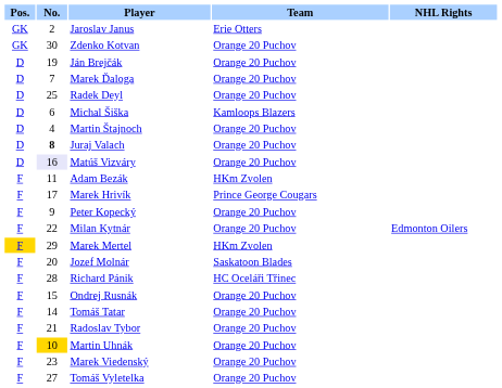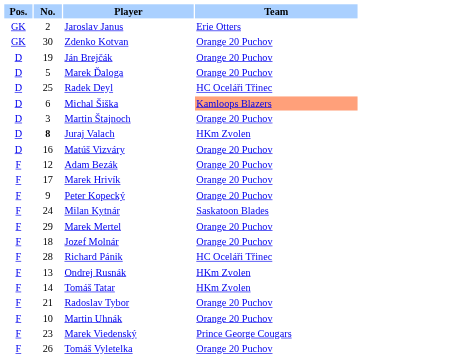 <table border="0" cellspacing="2" cellpadding="2">
 <tr bgcolor=AAD0FF>
 <th width=40>Pos.</th>
 <th width=40>No.</th>
 <th width=200>Player</th>
 <th width=250>Team</th>
-<th width=150>NHL Rights</th>
 </tr>
 <tr>
 <td style="text-align:center;"><a href='#'>GK</a></td>
 <td style="text-align:center;">2</td>
 <td><a href='#'>Jaroslav Janus</a></td>
 <td> <a href='#'>Erie Otters</a></td>
-<td></td>
 </tr>
 <tr>
 <td style="text-align:center;"><a href='#'>GK</a></td>
 <td style="text-align:center;">30</td>
 <td><a href='#'>Zdenko Kotvan</a></td>
 <td> <a href='#'>Orange 20 Puchov</a></td>
-<td></td>
 </tr>
 <tr>
 <td style="text-align:center;"><a href='#'>D</a></td>
 <td style="text-align:center;">19</td>
 <td><a href='#'>Ján Brejčák</a></td>
 <td> <a href='#'>Orange 20 Puchov</a></td>
-<td></td>
 </tr>
 <tr>
 <td style="text-align:center;"><a href='#'>D</a></td>
-<td style="text-align:center;">7</td>
+<td style="text-align:center;">5</td>
 <td><a href='#'>Marek Ďaloga</a></td>
 <td> <a href='#'>Orange 20 Puchov</a></td>
-<td></td>
 </tr>
 <tr>
 <td style="text-align:center;"><a href='#'>D</a></td>
 <td style="text-align:center;">25</td>
 <td><a href='#'>Radek Deyl</a></td>
-<td> <a href='#'>Orange 20 Puchov</a></td>
-<td></td>
+<td> <a href='#'>HC Oceláři Třinec</a></td>
 </tr>
 <tr>
 <td style="text-align:center;"><a href='#'>D</a></td>
 <td style="text-align:center;">6</td>
 <td><a href='#'>Michal Šiška</a></td>
-<td> <a href='#'>Kamloops Blazers</a></td>
-<td></td>
+<td style="background: lightsalmon;"> <a href='#'>Kamloops Blazers</a></td>
 </tr>
 <tr>
 <td style="text-align:center;"><a href='#'>D</a></td>
-<td style="text-align:center;">4</td>
+<td style="text-align:center;">3</td>
 <td><a href='#'>Martin Štajnoch</a></td>
 <td> <a href='#'>Orange 20 Puchov</a></td>
-<td></td>
 </tr>
 <tr>
 <td style="text-align:center;"><a href='#'>D</a></td>
 <td style="text-align:center;"><strong>8</strong></td>
 <td><a href='#'>Juraj Valach</a></td>
-<td> <a href='#'>Orange 20 Puchov</a></td>
-<td></td>
+<td> <a href='#'>HKm Zvolen</a></td>
 </tr>
 <tr>
 <td style="text-align:center;"><a href='#'>D</a></td>
-<td style="background: lavender; text-align:center;">16</td>
+<td style="text-align:center;">16</td>
 <td><a href='#'>Matúš Vizváry</a></td>
 <td> <a href='#'>Orange 20 Puchov</a></td>
-<td></td>
 </tr>
 <tr>
 <td style="text-align:center;"><a href='#'>F</a></td>
-<td style="text-align:center;">11</td>
+<td style="text-align:center;">12</td>
 <td><a href='#'>Adam Bezák</a></td>
-<td> <a href='#'>HKm Zvolen</a></td>
-<td></td>
+<td> <a href='#'>Orange 20 Puchov</a></td>
 </tr>
 <tr>
 <td style="text-align:center;"><a href='#'>F</a></td>
 <td style="text-align:center;">17</td>
 <td><a href='#'>Marek Hrivík</a></td>
-<td> <a href='#'>Prince George Cougars</a></td>
-<td></td>
+<td> <a href='#'>Orange 20 Puchov</a></td>
 </tr>
 <tr>
 <td style="text-align:center;"><a href='#'>F</a></td>
 <td style="text-align:center;">9</td>
 <td><a href='#'>Peter Kopecký</a></td>
 <td> <a href='#'>Orange 20 Puchov</a></td>
-<td></td>
 </tr>
 <tr>
 <td style="text-align:center;"><a href='#'>F</a></td>
-<td style="text-align:center;">22</td>
+<td style="text-align:center;">24</td>
 <td><a href='#'>Milan Kytnár</a></td>
-<td> <a href='#'>Orange 20 Puchov</a></td>
-<td><a href='#'>Edmonton Oilers</a></td>
-</tr>
-<tr>
-<td style="background: gold; text-align:center;"><a href='#'>F</a></td>
-<td style="text-align:center;">29</td>
-<td><a href='#'>Marek Mertel</a></td>
-<td> <a href='#'>HKm Zvolen</a></td>
-<td></td>
+<td> <a href='#'>Saskatoon Blades</a></td>
 </tr>
 <tr>
 <td style="text-align:center;"><a href='#'>F</a></td>
-<td style="text-align:center;">20</td>
+<td style="text-align:center;">29</td>
+<td><a href='#'>Marek Mertel</a></td>
+<td> <a href='#'>Orange 20 Puchov</a></td>
+</tr>
+<tr>
+<td style="text-align:center;"><a href='#'>F</a></td>
+<td style="text-align:center;">18</td>
 <td><a href='#'>Jozef Molnár</a></td>
-<td> <a href='#'>Saskatoon Blades</a></td>
-<td></td>
+<td> <a href='#'>Orange 20 Puchov</a></td>
 </tr>
 <tr>
 <td style="text-align:center;"><a href='#'>F</a></td>
 <td style="text-align:center;">28</td>
 <td><a href='#'>Richard Pánik</a></td>
 <td> <a href='#'>HC Oceláři Třinec</a></td>
-<td></td>
 </tr>
 <tr>
 <td style="text-align:center;"><a href='#'>F</a></td>
-<td style="text-align:center;">15</td>
+<td style="text-align:center;">13</td>
 <td><a href='#'>Ondrej Rusnák</a></td>
-<td> <a href='#'>Orange 20 Puchov</a></td>
-<td></td>
+<td> <a href='#'>HKm Zvolen</a></td>
 </tr>
 <tr>
 <td style="text-align:center;"><a href='#'>F</a></td>
 <td style="text-align:center;">14</td>
 <td><a href='#'>Tomáš Tatar</a></td>
-<td> <a href='#'>Orange 20 Puchov</a></td>
-<td></td>
+<td> <a href='#'>HKm Zvolen</a></td>
 </tr>
 <tr>
 <td style="text-align:center;"><a href='#'>F</a></td>
 <td style="text-align:center;">21</td>
 <td><a href='#'>Radoslav Tybor</a></td>
 <td> <a href='#'>Orange 20 Puchov</a></td>
-<td></td>
 </tr>
 <tr>
 <td style="text-align:center;"><a href='#'>F</a></td>
-<td style="background: gold; text-align:center;">10</td>
+<td style="text-align:center;">10</td>
 <td><a href='#'>Martin Uhnák</a></td>
 <td> <a href='#'>Orange 20 Puchov</a></td>
-<td></td>
 </tr>
 <tr>
 <td style="text-align:center;"><a href='#'>F</a></td>
 <td style="text-align:center;">23</td>
 <td><a href='#'>Marek Viedenský</a></td>
-<td> <a href='#'>Orange 20 Puchov</a></td>
-<td></td>
+<td> <a href='#'>Prince George Cougars</a></td>
 </tr>
 <tr>
 <td style="text-align:center;"><a href='#'>F</a></td>
-<td style="text-align:center;">27</td>
+<td style="text-align:center;">26</td>
 <td><a href='#'>Tomáš Vyletelka</a></td>
 <td> <a href='#'>Orange 20 Puchov</a></td>
-<td></td>
 </tr>
 </table>
